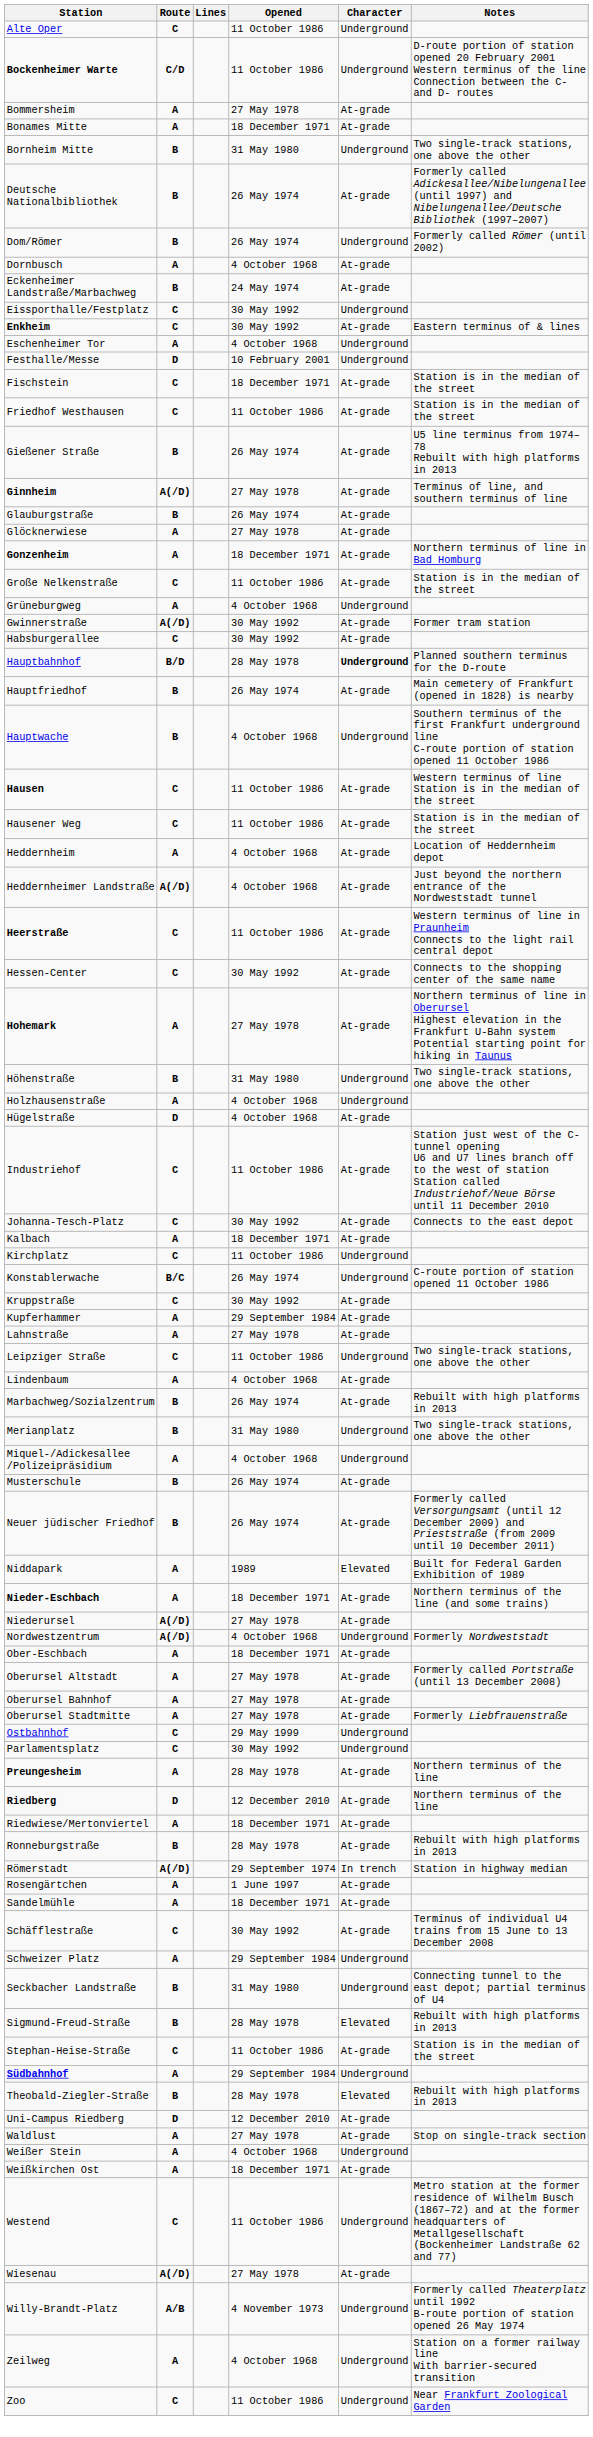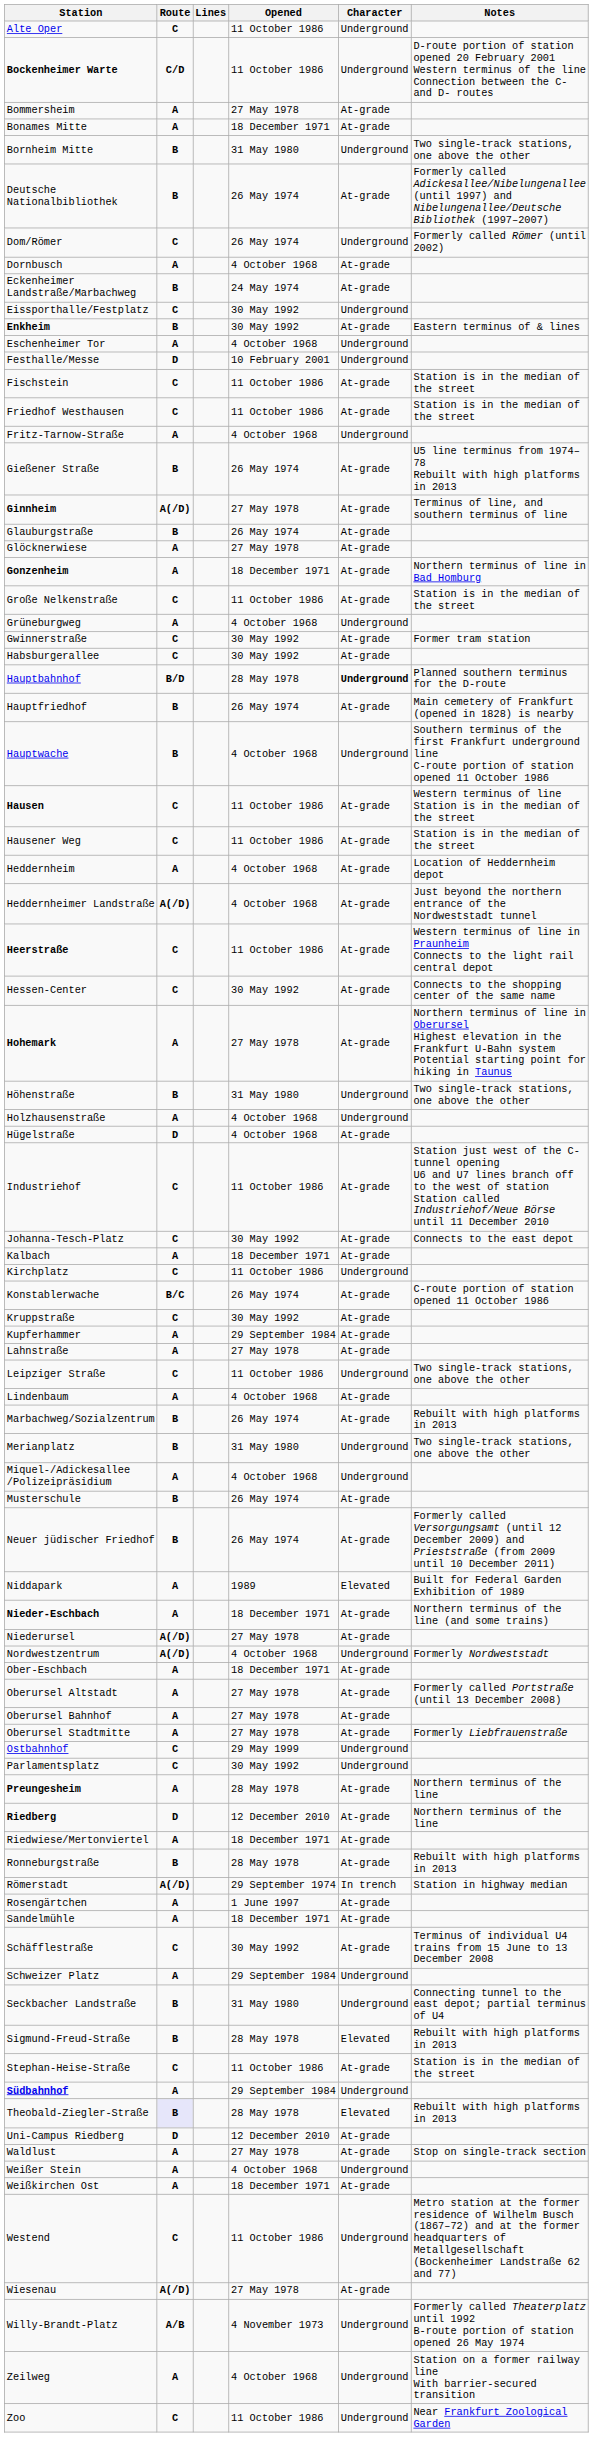 <table class="wikitable sortable">
 <tr>
 <th>Station</th>
 <th>Route</th>
 <th>Lines</th>
 <th>Opened</th>
 <th>Character</th>
 <th class="unsortable">Notes</th>
 </tr>
 <tr>
 <td><a href='#'>Alte Oper</a></td>
 <td style="text-align:center;"><span><strong>C</strong></span></td>
 <td> </td>
 <td>11 October 1986</td>
 <td>Underground</td>
 <td></td>
 </tr>
 <tr>
 <td><strong>Bockenheimer Warte</strong></td>
 <td style="text-align:center;"><span><strong>C/D</strong></span></td>
 <td>  </td>
 <td>11 October 1986</td>
 <td>Underground</td>
 <td>D-route portion of station opened 20 February 2001<br>Western terminus of the  line<br>Connection between the C- and D- routes</td>
 </tr>
 <tr>
 <td>Bommersheim</td>
 <td style="text-align:center;"><span><strong>A</strong></span></td>
 <td></td>
 <td>27 May 1978</td>
 <td>At-grade</td>
 <td></td>
 </tr>
 <tr>
 <td>Bonames Mitte</td>
 <td style="text-align:center;"><span><strong>A</strong></span></td>
 <td> </td>
 <td>18 December 1971</td>
 <td>At-grade</td>
 <td></td>
 </tr>
 <tr>
 <td>Bornheim Mitte</td>
 <td style="text-align:center;"><span><strong>B</strong></span></td>
 <td></td>
 <td>31 May 1980</td>
 <td>Underground</td>
 <td>Two single-track stations, one above the other</td>
 </tr>
 <tr>
 <td>Deutsche Nationalbibliothek</td>
 <td style="text-align:center;"><span><strong>B</strong></span></td>
 <td></td>
 <td>26 May 1974</td>
 <td>At-grade</td>
 <td>Formerly called <em>Adickesallee/Nibelungenallee</em> (until 1997) and <em>Nibelungenallee/Deutsche Bibliothek</em> (1997–2007)</td>
 </tr>
 <tr>
 <td>Dom/Römer</td>
-<td style="text-align:center;"><span><strong>B</strong></span></td>
+<td style="text-align:center;"><span><strong>C</strong></span></td>
 <td> </td>
 <td>26 May 1974</td>
 <td>Underground</td>
 <td>Formerly called <em>Römer</em> (until 2002)</td>
 </tr>
 <tr>
 <td>Dornbusch</td>
 <td style="text-align:center;"><span><strong>A</strong></span></td>
 <td style="white-space:nowrap;">   </td>
 <td>4 October 1968</td>
 <td>At-grade</td>
 <td></td>
 </tr>
 <tr>
 <td>Eckenheimer Landstraße/Marbachweg</td>
 <td style="text-align:center;"><span><strong>B</strong></span></td>
 <td></td>
 <td>24 May 1974</td>
 <td>At-grade</td>
 <td></td>
 </tr>
 <tr>
 <td>Eissporthalle/Festplatz</td>
 <td style="text-align:center;"><span><strong>C</strong></span></td>
 <td></td>
 <td>30 May 1992</td>
 <td>Underground</td>
 <td></td>
 </tr>
 <tr>
 <td><strong>Enkheim</strong></td>
-<td style="text-align:center;"><span><strong>C</strong></span></td>
+<td style="text-align:center;"><span><strong>B</strong></span></td>
 <td> </td>
 <td>30 May 1992</td>
 <td>At-grade</td>
 <td>Eastern terminus of  &  lines</td>
 </tr>
 <tr>
 <td>Eschenheimer Tor</td>
 <td style="text-align:center;"><span><strong>A</strong></span></td>
 <td>   </td>
 <td>4 October 1968</td>
 <td>Underground</td>
 <td></td>
 </tr>
 <tr>
 <td>Festhalle/Messe</td>
 <td style="text-align:center;"><span><strong>D</strong></span></td>
 <td></td>
 <td>10 February 2001</td>
 <td>Underground</td>
 <td></td>
 </tr>
 <tr>
 <td>Fischstein</td>
 <td style="text-align:center;"><span><strong>C</strong></span></td>
 <td></td>
-<td>18 December 1971</td>
+<td>11 October 1986</td>
 <td>At-grade</td>
 <td>Station is in the median of the street</td>
 </tr>
 <tr>
 <td>Friedhof Westhausen</td>
 <td style="text-align:center;"><span><strong>C</strong></span></td>
 <td></td>
 <td>11 October 1986</td>
 <td>At-grade</td>
 <td>Station is in the median of the street</td>
+</tr>
+<tr>
+<td>Fritz-Tarnow-Straße</td>
+<td style="text-align:center;"><span><strong>A</strong></span></td>
+<td>   </td>
+<td>4 October 1968</td>
+<td>Underground</td>
+<td></td>
 </tr>
 <tr>
 <td>Gießener Straße</td>
 <td style="text-align:center;"><span><strong>B</strong></span></td>
 <td></td>
 <td>26 May 1974</td>
 <td>At-grade</td>
 <td>U5 line terminus from 1974–78<br>Rebuilt with high platforms in 2013</td>
 </tr>
 <tr>
 <td><strong>Ginnheim</strong></td>
 <td style="text-align:center;"><span><strong>A(/D)</strong></span></td>
 <td> </td>
 <td>27 May 1978</td>
 <td>At-grade</td>
 <td>Terminus of  line, and southern terminus of  line</td>
 </tr>
 <tr>
 <td>Glauburgstraße</td>
 <td style="text-align:center;"><span><strong>B</strong></span></td>
 <td></td>
 <td>26 May 1974</td>
 <td>At-grade</td>
 <td></td>
 </tr>
 <tr>
 <td>Glöcknerwiese</td>
 <td style="text-align:center;"><span><strong>A</strong></span></td>
 <td></td>
 <td>27 May 1978</td>
 <td>At-grade</td>
 <td></td>
 </tr>
 <tr>
 <td><strong>Gonzenheim</strong></td>
 <td style="text-align:center;"><span><strong>A</strong></span></td>
 <td></td>
 <td>18 December 1971</td>
 <td>At-grade</td>
 <td>Northern terminus of  line in <a href='#'>Bad Homburg</a></td>
 </tr>
 <tr>
 <td>Große Nelkenstraße</td>
 <td style="text-align:center;"><span><strong>C</strong></span></td>
 <td></td>
 <td>11 October 1986</td>
 <td>At-grade</td>
 <td>Station is in the median of the street</td>
 </tr>
 <tr>
 <td>Grüneburgweg</td>
 <td style="text-align:center;"><span><strong>A</strong></span></td>
 <td>   </td>
 <td>4 October 1968</td>
 <td>Underground</td>
 <td></td>
 </tr>
 <tr>
 <td>Gwinnerstraße</td>
-<td style="text-align:center;"><span><strong>A(/D)</strong></span></td>
+<td style="text-align:center;"><span><strong>C</strong></span></td>
 <td> </td>
 <td>30 May 1992</td>
 <td>At-grade</td>
 <td>Former tram station</td>
 </tr>
 <tr>
 <td>Habsburgerallee</td>
 <td style="text-align:center;"><span><strong>C</strong></span></td>
 <td> </td>
 <td>30 May 1992</td>
 <td>At-grade</td>
 <td></td>
 </tr>
 <tr>
 <td><a href='#'>Hauptbahnhof</a></td>
 <td style="text-align:center;"><span><strong>B/D</strong></span></td>
 <td> </td>
 <td>28 May 1978</td>
 <td><strong>Underground</strong></td>
 <td>Planned southern terminus for the D-route</td>
 </tr>
 <tr>
 <td>Hauptfriedhof</td>
 <td style="text-align:center;"><span><strong>B</strong></span></td>
 <td></td>
 <td>26 May 1974</td>
 <td>At-grade</td>
 <td>Main cemetery of Frankfurt (opened in 1828) is nearby</td>
 </tr>
 <tr>
 <td><a href='#'>Hauptwache</a></td>
 <td style="text-align:center;"><span><strong>B</strong></span></td>
 <td>   <br>  </td>
 <td>4 October 1968</td>
 <td>Underground</td>
 <td>Southern terminus of the first Frankfurt underground line<br>C-route portion of station opened 11 October 1986</td>
 </tr>
 <tr>
 <td><strong>Hausen</strong></td>
 <td style="text-align:center;"><span><strong>C</strong></span></td>
 <td></td>
 <td>11 October 1986</td>
 <td>At-grade</td>
 <td>Western terminus of  line<br>Station is in the median of the street</td>
 </tr>
 <tr>
 <td>Hausener Weg</td>
 <td style="text-align:center;"><span><strong>C</strong></span></td>
 <td></td>
 <td>11 October 1986</td>
 <td>At-grade</td>
 <td>Station is in the median of the street</td>
 </tr>
 <tr>
 <td>Heddernheim</td>
 <td style="text-align:center;"><span><strong>A</strong></span></td>
 <td>   </td>
 <td>4 October 1968</td>
 <td>At-grade</td>
 <td>Location of Heddernheim depot</td>
 </tr>
 <tr>
 <td>Heddernheimer Landstraße</td>
 <td style="text-align:center;"><span><strong>A(/D)</strong></span></td>
 <td> </td>
 <td>4 October 1968</td>
 <td>At-grade</td>
 <td>Just beyond the northern entrance of the Nordweststadt tunnel</td>
 </tr>
 <tr>
 <td><strong>Heerstraße</strong></td>
 <td style="text-align:center;"><span><strong>C</strong></span></td>
 <td></td>
 <td>11 October 1986</td>
 <td>At-grade</td>
 <td>Western terminus of  line in <a href='#'>Praunheim</a><br>Connects to the light rail central depot</td>
 </tr>
 <tr>
 <td>Hessen-Center</td>
 <td style="text-align:center;"><span><strong>C</strong></span></td>
 <td> </td>
 <td>30 May 1992</td>
 <td>At-grade</td>
 <td>Connects to the shopping center of the same name</td>
 </tr>
 <tr>
 <td><strong>Hohemark</strong></td>
 <td style="text-align:center;"><span><strong>A</strong></span></td>
 <td></td>
 <td>27 May 1978</td>
 <td>At-grade</td>
 <td>Northern terminus of  line in <a href='#'>Oberursel</a><br>Highest elevation in the Frankfurt U-Bahn system<br>Potential starting point for hiking in <a href='#'>Taunus</a></td>
 </tr>
 <tr>
 <td>Höhenstraße</td>
 <td style="text-align:center;"><span><strong>B</strong></span></td>
 <td></td>
 <td>31 May 1980</td>
 <td>Underground</td>
 <td>Two single-track stations, one above the other</td>
 </tr>
 <tr>
 <td>Holzhausenstraße</td>
 <td style="text-align:center;"><span><strong>A</strong></span></td>
 <td>   </td>
 <td>4 October 1968</td>
 <td>Underground</td>
 <td></td>
 </tr>
 <tr>
 <td>Hügelstraße</td>
 <td style="text-align:center;"><span><strong>D</strong></span></td>
 <td>   </td>
 <td>4 October 1968</td>
 <td>At-grade</td>
 <td></td>
 </tr>
 <tr>
 <td>Industriehof</td>
 <td style="text-align:center;"><span><strong>C</strong></span></td>
 <td> </td>
 <td>11 October 1986</td>
 <td>At-grade</td>
 <td>Station just west of the C-tunnel opening<br>U6 and U7 lines branch off to the west of station<br>Station called <em>Industriehof/Neue Börse</em> until 11 December 2010</td>
 </tr>
 <tr>
 <td>Johanna-Tesch-Platz</td>
 <td style="text-align:center;"><span><strong>C</strong></span></td>
 <td></td>
 <td>30 May 1992</td>
 <td>At-grade</td>
 <td>Connects to the east depot</td>
 </tr>
 <tr>
 <td>Kalbach</td>
 <td style="text-align:center;"><span><strong>A</strong></span></td>
 <td> </td>
 <td>18 December 1971</td>
 <td>At-grade</td>
 <td></td>
 </tr>
 <tr>
 <td>Kirchplatz</td>
 <td style="text-align:center;"><span><strong>C</strong></span></td>
 <td> </td>
 <td>11 October 1986</td>
 <td>Underground</td>
 <td></td>
 </tr>
 <tr>
 <td>Konstablerwache</td>
 <td style="text-align:center;"><span><strong>B/C</strong></span></td>
 <td>   </td>
 <td>26 May 1974</td>
-<td>Underground</td>
+<td>At-grade</td>
 <td>C-route portion of station opened 11 October 1986</td>
 </tr>
 <tr>
 <td>Kruppstraße</td>
 <td style="text-align:center;"><span><strong>C</strong></span></td>
 <td> </td>
 <td>30 May 1992</td>
 <td>At-grade</td>
 <td></td>
 </tr>
 <tr>
 <td>Kupferhammer</td>
 <td style="text-align:center;"><span><strong>A</strong></span></td>
 <td></td>
 <td style="white-space:nowrap;">29 September 1984</td>
 <td>At-grade</td>
 <td></td>
 </tr>
 <tr>
 <td>Lahnstraße</td>
 <td style="text-align:center;"><span><strong>A</strong></span></td>
 <td></td>
 <td>27 May 1978</td>
 <td>At-grade</td>
 <td></td>
 </tr>
 <tr>
 <td>Leipziger Straße</td>
 <td style="text-align:center;"><span><strong>C</strong></span></td>
 <td> </td>
 <td>11 October 1986</td>
 <td>Underground</td>
 <td>Two single-track stations, one above the other</td>
 </tr>
 <tr>
 <td>Lindenbaum</td>
 <td style="text-align:center;"><span><strong>A</strong></span></td>
 <td>   </td>
 <td>4 October 1968</td>
 <td>At-grade</td>
 <td></td>
 </tr>
 <tr>
 <td>Marbachweg/Sozialzentrum</td>
 <td style="text-align:center;"><span><strong>B</strong></span></td>
 <td></td>
 <td>26 May 1974</td>
 <td>At-grade</td>
 <td>Rebuilt with high platforms in 2013</td>
 </tr>
 <tr>
 <td>Merianplatz</td>
 <td style="text-align:center;"><span><strong>B</strong></span></td>
 <td></td>
 <td>31 May 1980</td>
 <td>Underground</td>
 <td>Two single-track stations, one above the other</td>
 </tr>
 <tr>
 <td>Miquel-/Adickesallee<br>/Polizeipräsidium</td>
 <td style="text-align:center;"><span><strong>A</strong></span></td>
 <td>   </td>
 <td>4 October 1968</td>
 <td>Underground</td>
 <td></td>
 </tr>
 <tr>
 <td>Musterschule</td>
 <td style="text-align:center;"><span><strong>B</strong></span></td>
 <td></td>
 <td>26 May 1974</td>
 <td>At-grade</td>
 <td></td>
 </tr>
 <tr>
 <td>Neuer jüdischer Friedhof</td>
 <td style="text-align:center;"><span><strong>B</strong></span></td>
 <td></td>
 <td>26 May 1974</td>
 <td>At-grade</td>
 <td>Formerly called <em>Versorgungsamt</em> (until 12 December 2009) and <em>Prieststraße</em> (from 2009 until 10 December 2011)</td>
 </tr>
 <tr>
 <td>Niddapark</td>
 <td style="text-align:center;"><span><strong>A</strong></span></td>
 <td> </td>
 <td>1989</td>
 <td>Elevated</td>
 <td>Built for Federal Garden Exhibition of 1989</td>
 </tr>
 <tr>
 <td><strong>Nieder-Eschbach</strong></td>
 <td style="text-align:center;"><span><strong>A</strong></span></td>
 <td> </td>
 <td>18 December 1971</td>
 <td>At-grade</td>
 <td>Northern terminus of the  line (and some  trains)</td>
 </tr>
 <tr>
 <td>Niederursel</td>
 <td style="text-align:center;"><span><strong>A(/D)</strong></span></td>
 <td>  </td>
 <td>27 May 1978</td>
 <td>At-grade</td>
 <td></td>
 </tr>
 <tr>
 <td>Nordwestzentrum</td>
 <td style="text-align:center;"><span><strong>A(/D)</strong></span></td>
 <td> </td>
 <td>4 October 1968</td>
 <td>Underground</td>
 <td>Formerly <em>Nordweststadt</em></td>
 </tr>
 <tr>
 <td>Ober-Eschbach</td>
 <td style="text-align:center;"><span><strong>A</strong></span></td>
 <td> </td>
 <td>18 December 1971</td>
 <td>At-grade</td>
 <td></td>
 </tr>
 <tr>
 <td>Oberursel Altstadt</td>
 <td style="text-align:center;"><span><strong>A</strong></span></td>
 <td></td>
 <td>27 May 1978</td>
 <td>At-grade</td>
 <td>Formerly called <em>Portstraße</em> (until 13 December 2008)</td>
 </tr>
 <tr>
 <td>Oberursel Bahnhof</td>
 <td style="text-align:center;"><span><strong>A</strong></span></td>
 <td></td>
 <td>27 May 1978</td>
 <td>At-grade</td>
 <td></td>
 </tr>
 <tr>
 <td>Oberursel Stadtmitte</td>
 <td style="text-align:center;"><span><strong>A</strong></span></td>
 <td></td>
 <td>27 May 1978</td>
 <td>At-grade</td>
 <td>Formerly <em>Liebfrauenstraße</em></td>
 </tr>
 <tr>
 <td><a href='#'>Ostbahnhof</a></td>
 <td style="text-align:center;"><span><strong>C</strong></span></td>
 <td></td>
 <td>29 May 1999</td>
 <td>Underground</td>
 <td></td>
 </tr>
 <tr>
 <td>Parlamentsplatz</td>
 <td style="text-align:center;"><span><strong>C</strong></span></td>
 <td></td>
 <td>30 May 1992</td>
 <td>Underground</td>
 <td></td>
 </tr>
 <tr>
 <td><strong>Preungesheim</strong></td>
 <td style="text-align:center;"><span><strong>A</strong></span></td>
 <td></td>
 <td>28 May 1978</td>
 <td>At-grade</td>
 <td>Northern terminus of the  line</td>
 </tr>
 <tr>
 <td><strong>Riedberg</strong></td>
 <td style="text-align:center;"><span><strong>D</strong></span></td>
 <td> </td>
 <td>12 December 2010</td>
 <td>At-grade</td>
 <td>Northern terminus of the  line</td>
 </tr>
 <tr>
 <td>Riedwiese/Mertonviertel</td>
 <td style="text-align:center;"><span><strong>A</strong></span></td>
 <td></td>
 <td>18 December 1971</td>
 <td>At-grade</td>
 <td></td>
 </tr>
 <tr>
 <td>Ronneburgstraße</td>
 <td style="text-align:center;"><span><strong>B</strong></span></td>
 <td></td>
 <td>28 May 1978</td>
 <td>At-grade</td>
 <td>Rebuilt with high platforms in 2013</td>
 </tr>
 <tr>
 <td>Römerstadt</td>
 <td style="text-align:center;"><span><strong>A(/D)</strong></span></td>
 <td> </td>
 <td>29 September 1974</td>
 <td>In trench</td>
 <td>Station in highway median</td>
 </tr>
 <tr>
 <td>Rosengärtchen</td>
 <td style="text-align:center;"><span><strong>A</strong></span></td>
 <td></td>
 <td>1 June 1997</td>
 <td>At-grade</td>
 <td></td>
 </tr>
 <tr>
 <td>Sandelmühle</td>
 <td style="text-align:center;"><span><strong>A</strong></span></td>
 <td></td>
 <td>18 December 1971</td>
 <td>At-grade</td>
 <td></td>
 </tr>
 <tr>
 <td>Schäfflestraße</td>
 <td style="text-align:center;"><span><strong>C</strong></span></td>
 <td> </td>
 <td>30 May 1992</td>
 <td>At-grade</td>
 <td>Terminus of individual U4 trains from 15 June to 13 December 2008</td>
 </tr>
 <tr>
 <td>Schweizer Platz</td>
 <td style="text-align:center;"><span><strong>A</strong></span></td>
 <td>   </td>
 <td style="white-space:nowrap;">29 September 1984</td>
 <td>Underground</td>
 <td></td>
 </tr>
 <tr>
 <td>Seckbacher Landstraße</td>
 <td style="text-align:center;"><span><strong>B</strong></span></td>
 <td></td>
 <td>31 May 1980</td>
 <td>Underground</td>
 <td>Connecting tunnel to the east depot; partial terminus of U4</td>
 </tr>
 <tr>
 <td>Sigmund-Freud-Straße</td>
 <td style="text-align:center;"><span><strong>B</strong></span></td>
 <td></td>
 <td>28 May 1978</td>
 <td>Elevated</td>
 <td>Rebuilt with high platforms in 2013</td>
 </tr>
 <tr>
 <td>Stephan-Heise-Straße</td>
 <td style="text-align:center;"><span><strong>C</strong></span></td>
 <td></td>
 <td>11 October 1986</td>
 <td>At-grade</td>
 <td>Station is in the median of the street</td>
 </tr>
 <tr>
 <td><strong><a href='#'>Südbahnhof</a></strong></td>
 <td style="text-align:center;"><span><strong>A</strong></span></td>
 <td>   </td>
 <td>29 September 1984</td>
 <td>Underground</td>
 <td></td>
 </tr>
 <tr>
 <td>Theobald-Ziegler-Straße</td>
-<td style="text-align:center;"><span><strong>B</strong></span></td>
+<td style="background: lavender; text-align:center;"><span><strong>B</strong></span></td>
 <td></td>
 <td>28 May 1978</td>
 <td>Elevated</td>
 <td>Rebuilt with high platforms in 2013</td>
 </tr>
 <tr>
 <td>Uni-Campus Riedberg</td>
 <td style="text-align:center;"><span><strong>D</strong></span></td>
 <td> </td>
 <td>12 December 2010</td>
 <td>At-grade</td>
 <td></td>
 </tr>
 <tr>
 <td>Waldlust</td>
 <td style="text-align:center;"><span><strong>A</strong></span></td>
 <td></td>
 <td>27 May 1978</td>
 <td>At-grade</td>
 <td>Stop on single-track section</td>
 </tr>
 <tr>
 <td>Weißer Stein</td>
 <td style="text-align:center;"><span><strong>A</strong></span></td>
 <td>   </td>
 <td>4 October 1968</td>
 <td>Underground</td>
 <td></td>
 </tr>
 <tr>
 <td>Weißkirchen Ost</td>
 <td style="text-align:center;"><span><strong>A</strong></span></td>
 <td></td>
 <td>18 December 1971</td>
 <td>At-grade</td>
 <td></td>
 </tr>
 <tr>
 <td>Westend</td>
 <td style="text-align:center;"><span><strong>C</strong></span></td>
 <td> </td>
 <td>11 October 1986</td>
 <td>Underground</td>
 <td>Metro station at the former residence of Wilhelm Busch (1867–72) and at the former headquarters of Metallgesellschaft (Bockenheimer Landstraße 62 and 77)</td>
 </tr>
 <tr>
 <td>Wiesenau</td>
 <td style="text-align:center;"><span><strong>A(/D)</strong></span></td>
 <td>  </td>
 <td>27 May 1978</td>
 <td>At-grade</td>
 <td></td>
 </tr>
 <tr>
 <td>Willy-Brandt-Platz</td>
 <td style="text-align:center;"><span><strong>A/B</strong></span></td>
 <td>   <br>  </td>
 <td>4 November 1973</td>
 <td>Underground</td>
 <td>Formerly called <em>Theaterplatz</em> until 1992<br>B-route portion of station opened 26 May 1974</td>
 </tr>
 <tr>
 <td>Zeilweg</td>
 <td style="text-align:center;"><span><strong>A</strong></span></td>
 <td>  </td>
 <td>4 October 1968</td>
 <td>Underground</td>
 <td>Station on a former railway line<br>With barrier-secured transition</td>
 </tr>
 <tr>
 <td>Zoo</td>
 <td style="text-align:center;"><span><strong>C</strong></span></td>
 <td> </td>
 <td>11 October 1986</td>
 <td>Underground</td>
 <td>Near <a href='#'>Frankfurt Zoological Garden</a></td>
 </tr>
 </table>
